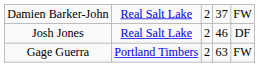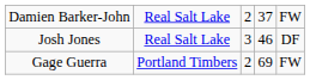 <table class="wikitable" style="text-align: center;">
 <tr>
 <td> Damien Barker-John</td>
 <td><a href='#'>Real Salt Lake</a></td>
 <td>2</td>
 <td>37</td>
 <td>FW</td>
 </tr>
 <tr>
 <td> Josh Jones</td>
 <td><a href='#'>Real Salt Lake</a></td>
-<td>2</td>
+<td>3</td>
 <td>46</td>
 <td>DF</td>
 </tr>
 <tr>
 <td> Gage Guerra</td>
 <td><a href='#'>Portland Timbers</a></td>
 <td>2</td>
-<td>63</td>
+<td>69</td>
 <td>FW</td>
 </tr>
 </table>
